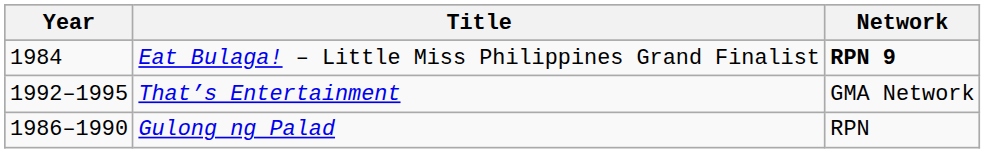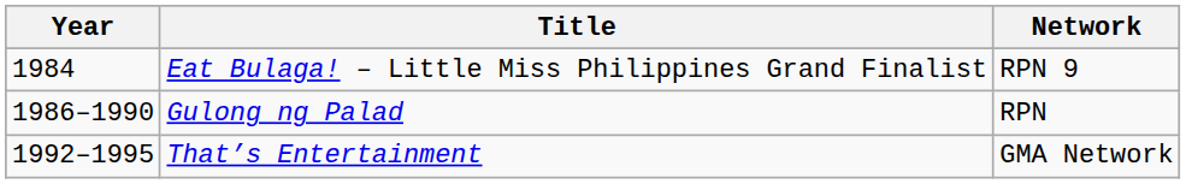 <table class="wikitable">
 <tr>
 <th>Year</th>
 <th>Title</th>
 <th>Network</th>
 </tr>
 <tr>
 <td>1984</td>
 <td><em><a href='#'>Eat Bulaga!</a></em> – Little Miss Philippines Grand Finalist</td>
-<td><strong>RPN 9</strong></td>
+<td>RPN 9</td>
+</tr>
+<tr>
+<td>1986–1990</td>
+<td><em><a href='#'>Gulong ng Palad</a></em></td>
+<td>RPN</td>
 </tr>
 <tr>
 <td>1992–1995</td>
 <td><em><a href='#'>That’s Entertainment</a></em></td>
 <td>GMA Network</td>
 </tr>
-<tr>
-<td>1986–1990</td>
-<td><em><a href='#'>Gulong ng Palad</a></em></td>
-<td>RPN</td>
-</tr>
 </table>
